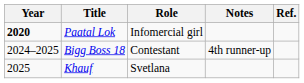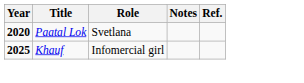 <table class="wikitable sortable" "style=text-align center;">
 <tr>
 <th>Year</th>
 <th Scope=col>Title</th>
 <th Scope=col>Role</th>
 <th>Notes</th>
 <th>Ref.</th>
 </tr>
 <tr>
 <td><strong>2020</strong></td>
 <td><em><a href='#'>Paatal Lok</a></em></td>
+<td>Svetlana</td>
+<td></td>
+<td></td>
+</tr>
+<tr>
+<td><strong>2025</strong></td>
+<td><em><a href='#'>Khauf</a></em></td>
 <td>Infomercial girl</td>
 <td></td>
 <td></td>
 </tr>
-<tr>
-<td>2024–2025</td>
-<td><em><a href='#'>Bigg Boss 18</a></em></td>
-<td>Contestant</td>
-<td>4th runner-up</td>
-<td></td>
-</tr>
-<tr>
-<td>2025</td>
-<td><em><a href='#'>Khauf</a></em></td>
-<td>Svetlana</td>
-<td></td>
-<td></td>
-</tr>
 </table>
